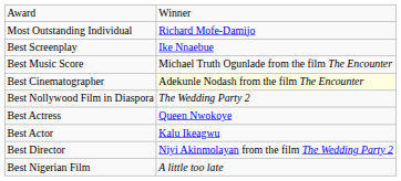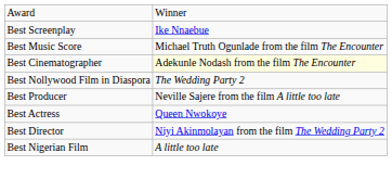 <table class="wikitable">
 <tr>
 <td>Award</td>
 <td>Winner</td>
-</tr>
-<tr>
-<td>Most Outstanding Individual</td>
-<td><a href='#'>Richard Mofe-Damijo</a></td>
 </tr>
 <tr>
 <td>Best Screenplay</td>
 <td><a href='#'>Ike Nnaebue</a></td>
 </tr>
 <tr>
 <td>Best Music Score</td>
 <td>Michael Truth Ogunlade from the film <em>The Encounter</em></td>
 </tr>
 <tr>
 <td>Best Cinematographer</td>
 <td style="background: lightyellow;">Adekunle Nodash from the film <em>The Encounter</em></td>
 </tr>
 <tr>
 <td>Best Nollywood Film in Diaspora</td>
 <td><em>The Wedding Party 2</em></td>
 </tr>
 <tr>
+<td>Best Producer</td>
+<td>Neville Sajere from the film <em>A little too late</em></td>
+</tr>
+<tr>
 <td>Best Actress</td>
 <td><a href='#'>Queen Nwokoye</a></td>
-</tr>
-<tr>
-<td>Best Actor</td>
-<td><a href='#'>Kalu Ikeagwu</a></td>
 </tr>
 <tr>
 <td>Best Director</td>
 <td><a href='#'>Niyi Akinmolayan</a> from the film <em><a href='#'>The Wedding Party 2</a></em></td>
 </tr>
 <tr>
 <td>Best Nigerian Film</td>
 <td><em>A little too late</em></td>
 </tr>
 </table>
